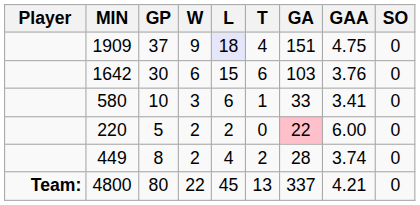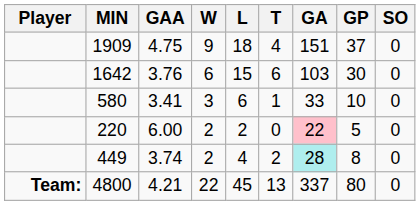 <table class="wikitable sortable" width="60%">
 <tr>
 <th bgcolor="#DDDDFF" width="10%">Player</th>
 <th width="3%" bgcolor="#DDDDFF" title="Minutes played">MIN</th>
-<th width="3%" bgcolor="#DDDDFF" title="Games played in">GP</th>
+<th width="3%" bgcolor="#DDDDFF" title="Goals against average">GAA</th>
 <th width="3%" bgcolor="#DDDDFF" title="Games played in">W</th>
 <th width="3%" bgcolor="#DDDDFF"title="Games played in">L</th>
 <th width="3%" bgcolor="#DDDDFF" title="Ties">T</th>
 <th width="3%" bgcolor="#DDDDFF" title="Goals against">GA</th>
-<th width="3%" bgcolor="#DDDDFF" title="Goals against average">GAA</th>
+<th width="3%" bgcolor="#DDDDFF" title="Games played in">GP</th>
 <th width="3%" bgcolor="#DDDDFF"title="Shut-outs">SO</th>
 </tr>
 <tr align="center">
 <td align="right"></td>
 <td>1909</td>
-<td>37</td>
+<td>4.75</td>
 <td>9</td>
-<td style="background: lavender;">18</td>
+<td>18</td>
 <td>4</td>
 <td>151</td>
-<td>4.75</td>
+<td>37</td>
 <td>0</td>
 </tr>
 <tr align="center">
 <td align="right"></td>
 <td>1642</td>
-<td>30</td>
+<td>3.76</td>
 <td>6</td>
 <td>15</td>
 <td>6</td>
 <td>103</td>
-<td>3.76</td>
+<td>30</td>
 <td>0</td>
 </tr>
 <tr align="center">
 <td align="right"></td>
 <td>580</td>
-<td>10</td>
+<td>3.41</td>
 <td>3</td>
 <td>6</td>
 <td>1</td>
 <td>33</td>
-<td>3.41</td>
+<td>10</td>
 <td>0</td>
 </tr>
 <tr align="center">
 <td align="right"></td>
 <td>220</td>
-<td>5</td>
+<td>6.00</td>
 <td>2</td>
 <td>2</td>
 <td>0</td>
 <td style="background: pink;">22</td>
-<td>6.00</td>
+<td>5</td>
 <td>0</td>
 </tr>
 <tr align="center">
 <td align="right"></td>
 <td>449</td>
-<td>8</td>
+<td>3.74</td>
 <td>2</td>
 <td>4</td>
 <td>2</td>
-<td>28</td>
-<td>3.74</td>
+<td style="background: paleturquoise;">28</td>
+<td>8</td>
 <td>0</td>
 </tr>
 <tr align="center">
 <td align="right"><strong>Team:</strong></td>
 <td>4800</td>
-<td>80</td>
+<td>4.21</td>
 <td>22</td>
 <td>45</td>
 <td>13</td>
 <td>337</td>
-<td>4.21</td>
+<td>80</td>
 <td>0</td>
 </tr>
 </table>
